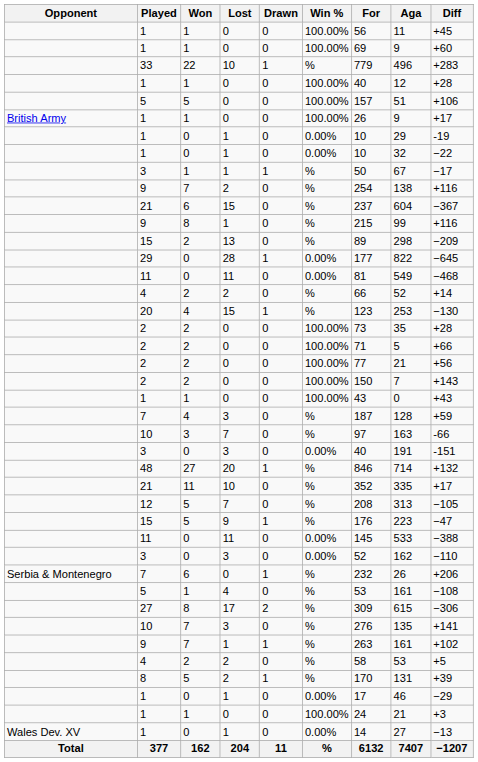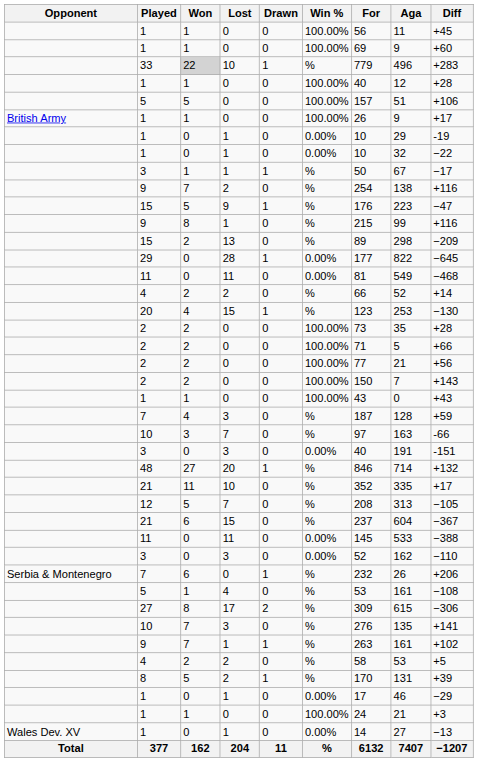 <table class="wikitable sortable" style="font-size:90%">
 <tr>
 <th style="width:188px;">Opponent</th>
 <th style="width:50px;">Played</th>
 <th style="width:48px;">Won</th>
 <th style="width:48px;">Lost</th>
 <th style="width:50px;">Drawn</th>
 <th style="width:50px;">Win %</th>
 <th style="width:48px;">For</th>
 <th style="width:48px;">Aga</th>
 <th style="width:50px;">Diff</th>
 </tr>
 <tr>
 <td></td>
 <td>1</td>
 <td>1</td>
 <td>0</td>
 <td>0</td>
 <td>100.00%</td>
 <td>56</td>
 <td>11</td>
 <td>+45</td>
 </tr>
 <tr>
 <td></td>
 <td>1</td>
 <td>1</td>
 <td>0</td>
 <td>0</td>
 <td>100.00%</td>
 <td>69</td>
 <td>9</td>
 <td>+60</td>
 </tr>
 <tr>
 <td></td>
 <td>33</td>
-<td>22</td>
+<td style="background: lightgrey;">22</td>
 <td>10</td>
 <td>1</td>
 <td>%</td>
 <td>779</td>
 <td>496</td>
 <td>+283</td>
 </tr>
 <tr>
 <td></td>
 <td>1</td>
 <td>1</td>
 <td>0</td>
 <td>0</td>
 <td>100.00%</td>
 <td>40</td>
 <td>12</td>
 <td>+28</td>
 </tr>
 <tr>
 <td></td>
 <td>5</td>
 <td>5</td>
 <td>0</td>
 <td>0</td>
 <td>100.00%</td>
 <td>157</td>
 <td>51</td>
 <td>+106</td>
 </tr>
 <tr>
 <td> <a href='#'>British Army</a></td>
 <td>1</td>
 <td>1</td>
 <td>0</td>
 <td>0</td>
 <td>100.00%</td>
 <td>26</td>
 <td>9</td>
 <td>+17</td>
 </tr>
 <tr>
 <td></td>
 <td>1</td>
 <td>0</td>
 <td>1</td>
 <td>0</td>
 <td>0.00%</td>
 <td>10</td>
 <td>29</td>
 <td>-19</td>
 </tr>
 <tr>
 <td></td>
 <td>1</td>
 <td>0</td>
 <td>1</td>
 <td>0</td>
 <td>0.00%</td>
 <td>10</td>
 <td>32</td>
 <td>−22</td>
 </tr>
 <tr>
 <td></td>
 <td>3</td>
 <td>1</td>
 <td>1</td>
 <td>1</td>
 <td>%</td>
 <td>50</td>
 <td>67</td>
 <td>−17</td>
 </tr>
 <tr>
 <td></td>
 <td>9</td>
 <td>7</td>
 <td>2</td>
 <td>0</td>
 <td>%</td>
 <td>254</td>
 <td>138</td>
 <td>+116</td>
 </tr>
 <tr>
 <td></td>
-<td>21</td>
-<td>6</td>
 <td>15</td>
-<td>0</td>
+<td>5</td>
+<td>9</td>
+<td>1</td>
 <td>%</td>
-<td>237</td>
-<td>604</td>
-<td>−367</td>
+<td>176</td>
+<td>223</td>
+<td>−47</td>
 </tr>
 <tr>
 <td></td>
 <td>9</td>
 <td>8</td>
 <td>1</td>
 <td>0</td>
 <td>%</td>
 <td>215</td>
 <td>99</td>
 <td>+116</td>
 </tr>
 <tr>
 <td></td>
 <td>15</td>
 <td>2</td>
 <td>13</td>
 <td>0</td>
 <td>%</td>
 <td>89</td>
 <td>298</td>
 <td>−209</td>
 </tr>
 <tr>
 <td></td>
 <td>29</td>
 <td>0</td>
 <td>28</td>
 <td>1</td>
 <td>0.00%</td>
 <td>177</td>
 <td>822</td>
 <td>−645</td>
 </tr>
 <tr>
 <td></td>
 <td>11</td>
 <td>0</td>
 <td>11</td>
 <td>0</td>
 <td>0.00%</td>
 <td>81</td>
 <td>549</td>
 <td>−468</td>
 </tr>
 <tr>
 <td></td>
 <td>4</td>
 <td>2</td>
 <td>2</td>
 <td>0</td>
 <td>%</td>
 <td>66</td>
 <td>52</td>
 <td>+14</td>
 </tr>
 <tr>
 <td></td>
 <td>20</td>
 <td>4</td>
 <td>15</td>
 <td>1</td>
 <td>%</td>
 <td>123</td>
 <td>253</td>
 <td>−130</td>
 </tr>
 <tr>
 <td></td>
 <td>2</td>
 <td>2</td>
 <td>0</td>
 <td>0</td>
 <td>100.00%</td>
 <td>73</td>
 <td>35</td>
 <td>+28</td>
 </tr>
 <tr>
 <td></td>
 <td>2</td>
 <td>2</td>
 <td>0</td>
 <td>0</td>
 <td>100.00%</td>
 <td>71</td>
 <td>5</td>
 <td>+66</td>
 </tr>
 <tr>
 <td></td>
 <td>2</td>
 <td>2</td>
 <td>0</td>
 <td>0</td>
 <td>100.00%</td>
 <td>77</td>
 <td>21</td>
 <td>+56</td>
 </tr>
 <tr>
 <td></td>
 <td>2</td>
 <td>2</td>
 <td>0</td>
 <td>0</td>
 <td>100.00%</td>
 <td>150</td>
 <td>7</td>
 <td>+143</td>
 </tr>
 <tr>
 <td></td>
 <td>1</td>
 <td>1</td>
 <td>0</td>
 <td>0</td>
 <td>100.00%</td>
 <td>43</td>
 <td>0</td>
 <td>+43</td>
 </tr>
 <tr>
 <td></td>
 <td>7</td>
 <td>4</td>
 <td>3</td>
 <td>0</td>
 <td>%</td>
 <td>187</td>
 <td>128</td>
 <td>+59</td>
 </tr>
 <tr>
 <td></td>
 <td>10</td>
 <td>3</td>
 <td>7</td>
 <td>0</td>
 <td>%</td>
 <td>97</td>
 <td>163</td>
 <td>-66</td>
 </tr>
 <tr>
 <td></td>
 <td>3</td>
 <td>0</td>
 <td>3</td>
 <td>0</td>
 <td>0.00%</td>
 <td>40</td>
 <td>191</td>
 <td>-151</td>
 </tr>
 <tr>
 <td></td>
 <td>48</td>
 <td>27</td>
 <td>20</td>
 <td>1</td>
 <td>%</td>
 <td>846</td>
 <td>714</td>
 <td>+132</td>
 </tr>
 <tr>
 <td></td>
 <td>21</td>
 <td>11</td>
 <td>10</td>
 <td>0</td>
 <td>%</td>
 <td>352</td>
 <td>335</td>
 <td>+17</td>
 </tr>
 <tr>
 <td></td>
 <td>12</td>
 <td>5</td>
 <td>7</td>
 <td>0</td>
 <td>%</td>
 <td>208</td>
 <td>313</td>
 <td>−105</td>
 </tr>
 <tr>
 <td></td>
+<td>21</td>
+<td>6</td>
 <td>15</td>
-<td>5</td>
-<td>9</td>
-<td>1</td>
+<td>0</td>
 <td>%</td>
-<td>176</td>
-<td>223</td>
-<td>−47</td>
+<td>237</td>
+<td>604</td>
+<td>−367</td>
 </tr>
 <tr>
 <td></td>
 <td>11</td>
 <td>0</td>
 <td>11</td>
 <td>0</td>
 <td>0.00%</td>
 <td>145</td>
 <td>533</td>
 <td>−388</td>
 </tr>
 <tr>
 <td></td>
 <td>3</td>
 <td>0</td>
 <td>3</td>
 <td>0</td>
 <td>0.00%</td>
 <td>52</td>
 <td>162</td>
 <td>−110</td>
 </tr>
 <tr>
 <td> Serbia & Montenegro</td>
 <td>7</td>
 <td>6</td>
 <td>0</td>
 <td>1</td>
 <td>%</td>
 <td>232</td>
 <td>26</td>
 <td>+206</td>
 </tr>
 <tr>
 <td></td>
 <td>5</td>
 <td>1</td>
 <td>4</td>
 <td>0</td>
 <td>%</td>
 <td>53</td>
 <td>161</td>
 <td>−108</td>
 </tr>
 <tr>
 <td></td>
 <td>27</td>
 <td>8</td>
 <td>17</td>
 <td>2</td>
 <td>%</td>
 <td>309</td>
 <td>615</td>
 <td>−306</td>
 </tr>
 <tr>
 <td></td>
 <td>10</td>
 <td>7</td>
 <td>3</td>
 <td>0</td>
 <td>%</td>
 <td>276</td>
 <td>135</td>
 <td>+141</td>
 </tr>
 <tr>
 <td></td>
 <td>9</td>
 <td>7</td>
 <td>1</td>
 <td>1</td>
 <td>%</td>
 <td>263</td>
 <td>161</td>
 <td>+102</td>
 </tr>
 <tr>
 <td></td>
 <td>4</td>
 <td>2</td>
 <td>2</td>
 <td>0</td>
 <td>%</td>
 <td>58</td>
 <td>53</td>
 <td>+5</td>
 </tr>
 <tr>
 <td></td>
 <td>8</td>
 <td>5</td>
 <td>2</td>
 <td>1</td>
 <td>%</td>
 <td>170</td>
 <td>131</td>
 <td>+39</td>
 </tr>
 <tr>
 <td></td>
 <td>1</td>
 <td>0</td>
 <td>1</td>
 <td>0</td>
 <td>0.00%</td>
 <td>17</td>
 <td>46</td>
 <td>−29</td>
 </tr>
 <tr>
 <td></td>
 <td>1</td>
 <td>1</td>
 <td>0</td>
 <td>0</td>
 <td>100.00%</td>
 <td>24</td>
 <td>21</td>
 <td>+3</td>
 </tr>
 <tr>
 <td> Wales Dev. XV</td>
 <td>1</td>
 <td>0</td>
 <td>1</td>
 <td>0</td>
 <td>0.00%</td>
 <td>14</td>
 <td>27</td>
 <td>−13</td>
 </tr>
 <tr class="sortbottom">
 <th>Total</th>
 <th>377</th>
 <th>162</th>
 <th>204</th>
 <th>11</th>
 <th>%</th>
 <th>6132</th>
 <th>7407</th>
 <th>−1207</th>
 </tr>
 </table>
